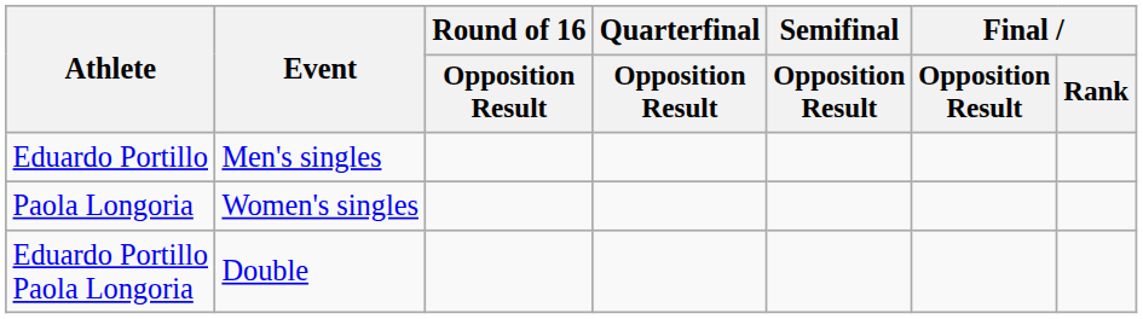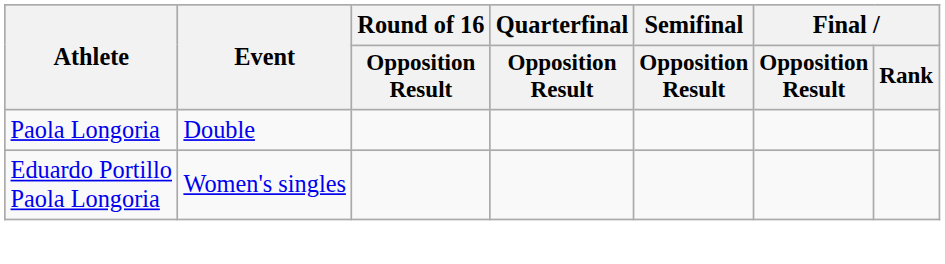 <table class=wikitable style=font-size:90%;text-align:center>
 <tr>
 <th rowspan=2>Athlete</th>
 <th rowspan=2>Event</th>
 <th>Round of 16</th>
 <th>Quarterfinal</th>
 <th>Semifinal</th>
 <th colspan=2>Final / </th>
 </tr>
 <tr style=font-size:95%>
 <th>Opposition<br>Result</th>
 <th>Opposition<br>Result</th>
 <th>Opposition<br>Result</th>
 <th>Opposition<br>Result</th>
 <th>Rank</th>
 </tr>
 <tr>
-<td align=left><a href='#'>Eduardo Portillo</a></td>
-<td align=left><a href='#'>Men's singles</a></td>
-<td></td>
-<td></td>
-<td></td>
-<td></td>
-<td></td>
-</tr>
-<tr>
 <td align=left><a href='#'>Paola Longoria</a></td>
-<td align=left><a href='#'>Women's singles</a></td>
+<td align=left><a href='#'>Double</a></td>
 <td></td>
 <td></td>
 <td></td>
 <td></td>
 <td></td>
 </tr>
 <tr>
 <td align=left><a href='#'>Eduardo Portillo</a><br><a href='#'>Paola Longoria</a></td>
-<td align=left><a href='#'>Double</a></td>
+<td align=left><a href='#'>Women's singles</a></td>
 <td></td>
 <td></td>
 <td></td>
 <td></td>
 <td></td>
 </tr>
 </table>
